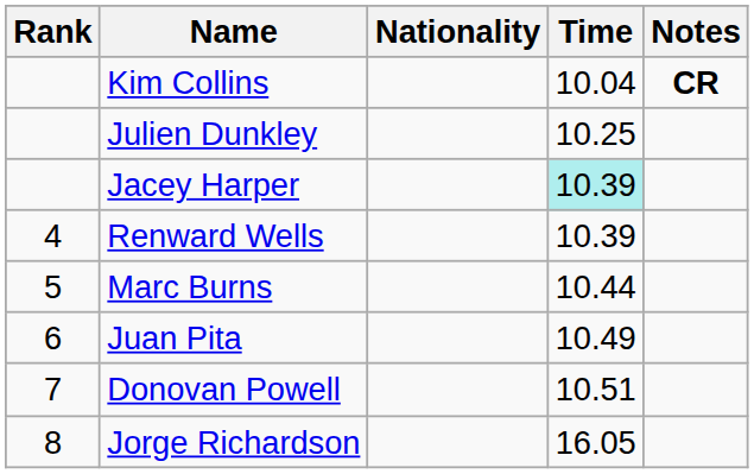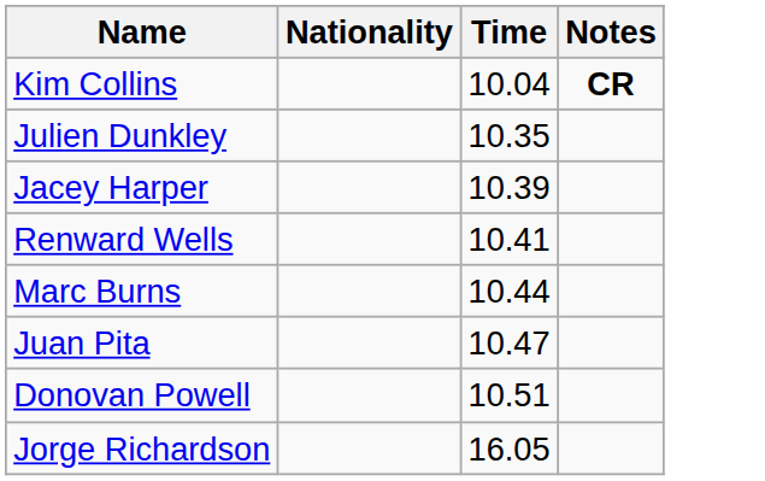 <table class="wikitable sortable" style="text-align:center;font-size:95%">
 <tr>
-<th>Rank</th>
 <th>Name</th>
 <th>Nationality</th>
 <th>Time</th>
 <th>Notes</th>
 </tr>
 <tr>
-<td></td>
 <td align=left><a href='#'>Kim Collins</a></td>
 <td align=left></td>
 <td>10.04</td>
 <td><strong>CR</strong></td>
 </tr>
 <tr>
-<td></td>
 <td align=left><a href='#'>Julien Dunkley</a></td>
 <td align=left></td>
-<td>10.25</td>
+<td>10.35</td>
 <td></td>
 </tr>
 <tr>
-<td></td>
 <td align=left><a href='#'>Jacey Harper</a></td>
-<td align=left></td>
-<td style="background: paleturquoise;">10.39</td>
-<td></td>
-</tr>
-<tr>
-<td>4</td>
-<td align=left><a href='#'>Renward Wells</a></td>
 <td align=left></td>
 <td>10.39</td>
 <td></td>
 </tr>
 <tr>
-<td>5</td>
+<td align=left><a href='#'>Renward Wells</a></td>
+<td align=left></td>
+<td>10.41</td>
+<td></td>
+</tr>
+<tr>
 <td align=left><a href='#'>Marc Burns</a></td>
 <td align=left></td>
 <td>10.44</td>
 <td></td>
 </tr>
 <tr>
-<td>6</td>
 <td align=left><a href='#'>Juan Pita</a></td>
 <td align=left></td>
-<td>10.49</td>
+<td>10.47</td>
 <td></td>
 </tr>
 <tr>
-<td>7</td>
 <td align=left><a href='#'>Donovan Powell</a></td>
 <td align=left></td>
 <td>10.51</td>
 <td></td>
 </tr>
 <tr>
-<td>8</td>
 <td align=left><a href='#'>Jorge Richardson</a></td>
 <td align=left></td>
 <td>16.05</td>
 <td></td>
 </tr>
 </table>
